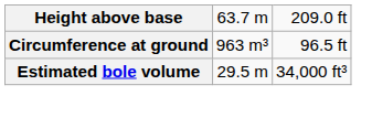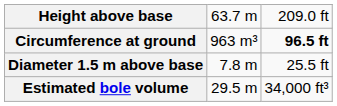 <table class="wikitable">
 <tr>
 <th>Height above base</th>
 <td align="right">63.7 m</td>
 <td align="right">209.0 ft</td>
 </tr>
 <tr>
 <th>Circumference at ground</th>
 <td align="right">963 m³</td>
-<td align="right">96.5 ft</td>
+<td align="right"><strong>96.5 ft</strong></td>
+</tr>
+<tr>
+<th>Diameter 1.5 m above base</th>
+<td align="right">7.8 m</td>
+<td align="right">25.5 ft</td>
 </tr>
 <tr>
 <th>Estimated <a href='#'>bole</a> volume</th>
 <td align="right">29.5 m</td>
 <td align="right">34,000 ft³</td>
 </tr>
 </table>
